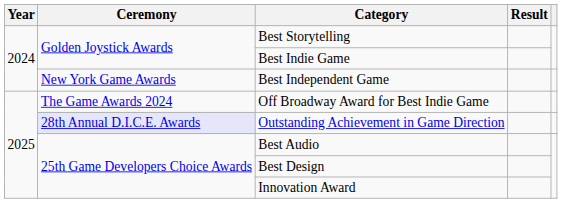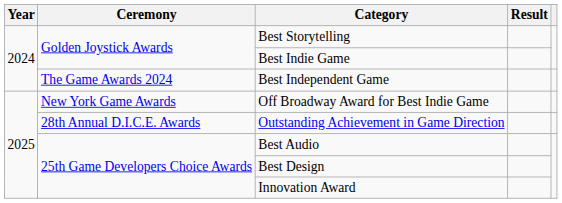 <table class="wikitable plainrowheaders sortable" width="auto">
 <tr>
 <th scope="col">Year</th>
 <th scope="col">Ceremony</th>
 <th scope="col">Category</th>
 <th scope="col">Result</th>
 <th scope="col" class="unsortable"></th>
 </tr>
 <tr>
 <td style="text-align:center;" rowspan="3">2024</td>
 <td rowspan="2"><a href='#'>Golden Joystick Awards</a></td>
 <td>Best Storytelling</td>
 <td></td>
 <td style="text-align:center;" rowspan="2"></td>
 </tr>
 <tr>
 <td>Best Indie Game</td>
 <td></td>
 </tr>
 <tr>
-<td><a href='#'>New York Game Awards</a></td>
+<td><a href='#'>The Game Awards 2024</a></td>
 <td>Best Independent Game</td>
 <td></td>
 <td style="text-align:center;"></td>
 </tr>
 <tr>
 <td rowspan="5" style="text-align:center;">2025</td>
-<td><a href='#'>The Game Awards 2024</a></td>
+<td><a href='#'>New York Game Awards</a></td>
 <td>Off Broadway Award for Best Indie Game</td>
 <td></td>
 <td style="text-align:center;"></td>
 </tr>
 <tr>
-<td style="background: lavender;"><a href='#'>28th Annual D.I.C.E. Awards</a></td>
+<td><a href='#'>28th Annual D.I.C.E. Awards</a></td>
 <td><a href='#'>Outstanding Achievement in Game Direction</a></td>
 <td></td>
 <td style="text-align:center;"></td>
 </tr>
 <tr>
 <td rowspan="3"><a href='#'>25th Game Developers Choice Awards</a></td>
 <td>Best Audio</td>
 <td></td>
 <td rowspan="3" style="text-align:center;"></td>
 </tr>
 <tr>
 <td>Best Design</td>
 <td></td>
 </tr>
 <tr>
 <td>Innovation Award</td>
 <td></td>
 </tr>
 </table>
